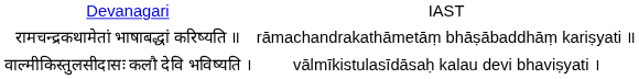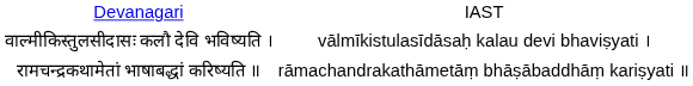 <table style="margin: auto" border="0" cellpadding="0" cellspacing="5">
 <tr style="text-align:center;">
 <td><a href='#'>Devanagari</a></td>
 <td>IAST</td>
 </tr>
 <tr style="text-align:center;">
+<td>वाल्मीकिस्तुलसीदासः कलौ देवि भविष्यति ।</td>
+<td>vālmīkistulasīdāsaḥ kalau devi bhaviṣyati ।</td>
+</tr>
+<tr style="text-align:center;">
 <td>रामचन्द्रकथामेतां भाषाबद्धां करिष्यति ॥</td>
 <td>rāmachandrakathāmetāṃ bhāṣābaddhāṃ kariṣyati ॥</td>
 </tr>
-<tr style="text-align:center;">
-<td>वाल्मीकिस्तुलसीदासः कलौ देवि भविष्यति ।</td>
-<td>vālmīkistulasīdāsaḥ kalau devi bhaviṣyati ।</td>
-</tr>
 </table>
